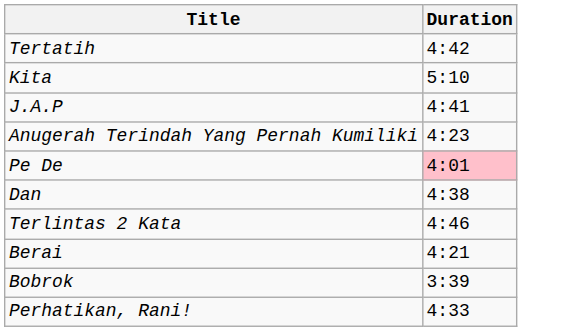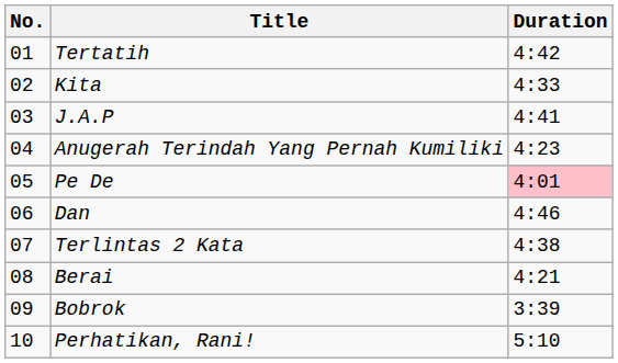 <table class="wikitable">
 <tr>
+<th>No.</th>
 <th>Title</th>
 <th>Duration</th>
 </tr>
 <tr>
+<td>01</td>
 <td><em>Tertatih</em></td>
 <td>4:42</td>
 </tr>
 <tr>
+<td>02</td>
 <td><em>Kita</em></td>
-<td>5:10</td>
+<td>4:33</td>
 </tr>
 <tr>
+<td>03</td>
 <td><em>J.A.P</em></td>
 <td>4:41</td>
 </tr>
 <tr>
+<td>04</td>
 <td><em>Anugerah Terindah Yang Pernah Kumiliki</em></td>
 <td>4:23</td>
 </tr>
 <tr>
+<td>05</td>
 <td><em>Pe De</em></td>
 <td style="background: pink;">4:01</td>
 </tr>
 <tr>
+<td>06</td>
 <td><em>Dan</em></td>
+<td>4:46</td>
+</tr>
+<tr>
+<td>07</td>
+<td><em>Terlintas 2 Kata</em></td>
 <td>4:38</td>
 </tr>
 <tr>
-<td><em>Terlintas 2 Kata</em></td>
-<td>4:46</td>
-</tr>
-<tr>
+<td>08</td>
 <td><em>Berai</em></td>
 <td>4:21</td>
 </tr>
 <tr>
+<td>09</td>
 <td><em>Bobrok</em></td>
 <td>3:39</td>
 </tr>
 <tr>
+<td>10</td>
 <td><em>Perhatikan, Rani!</em></td>
-<td>4:33</td>
+<td>5:10</td>
 </tr>
 </table>
